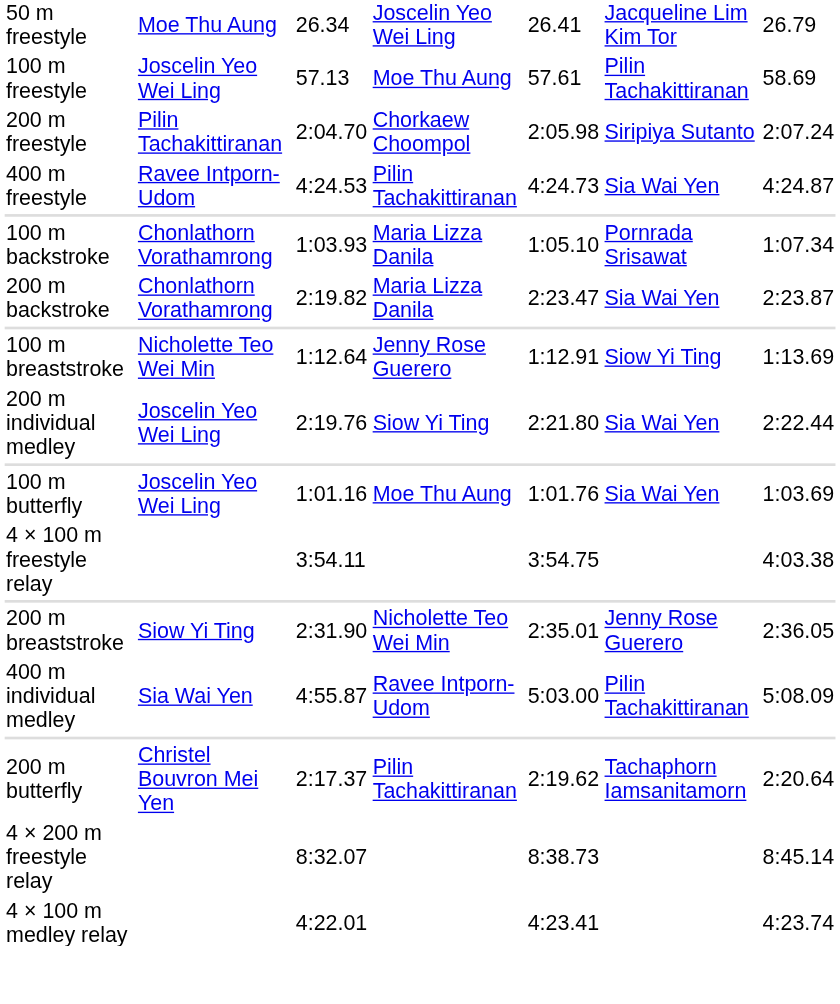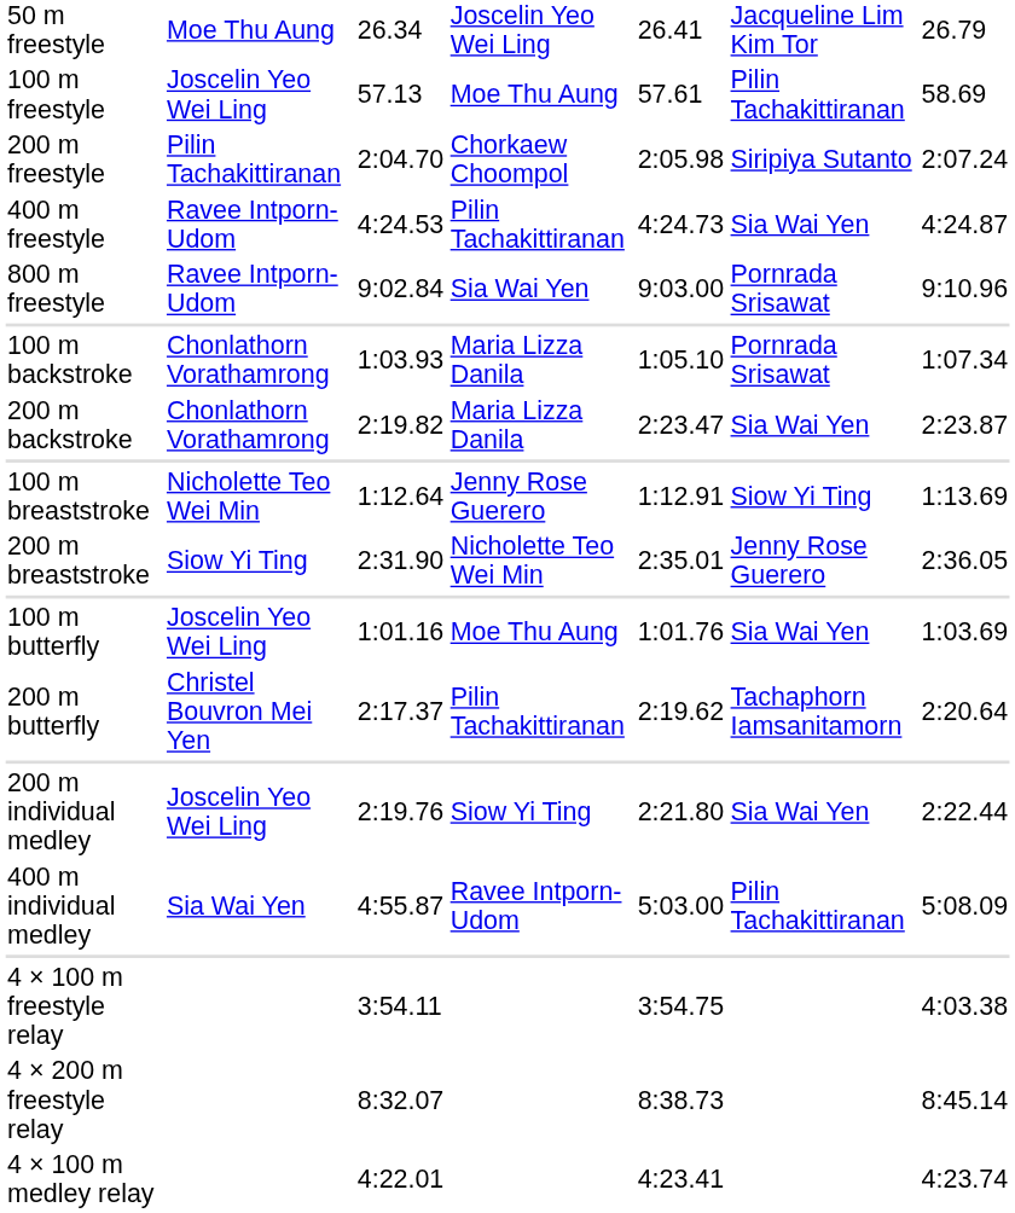 <table>
 <tr>
 <td>50 m freestyle</td>
 <td> <a href='#'>Moe Thu Aung</a></td>
 <td>26.34</td>
 <td> <a href='#'>Joscelin Yeo Wei Ling</a></td>
 <td>26.41</td>
 <td> <a href='#'>Jacqueline Lim Kim Tor</a></td>
 <td>26.79</td>
 </tr>
 <tr>
 <td>100 m freestyle</td>
 <td> <a href='#'>Joscelin Yeo Wei Ling</a></td>
 <td>57.13</td>
 <td> <a href='#'>Moe Thu Aung</a></td>
 <td>57.61</td>
 <td> <a href='#'>Pilin Tachakittiranan</a></td>
 <td>58.69</td>
 </tr>
 <tr>
 <td>200 m freestyle</td>
 <td> <a href='#'>Pilin Tachakittiranan</a></td>
 <td>2:04.70</td>
 <td> <a href='#'>Chorkaew Choompol</a></td>
 <td>2:05.98</td>
 <td> <a href='#'>Siripiya Sutanto</a></td>
 <td>2:07.24</td>
 </tr>
 <tr>
 <td>400 m freestyle</td>
 <td> <a href='#'>Ravee Intporn-Udom</a></td>
 <td>4:24.53</td>
 <td> <a href='#'>Pilin Tachakittiranan</a></td>
 <td>4:24.73</td>
 <td> <a href='#'>Sia Wai Yen</a></td>
 <td>4:24.87</td>
 </tr>
+<tr>
+<td>800 m freestyle</td>
+<td> <a href='#'>Ravee Intporn-Udom</a></td>
+<td>9:02.84</td>
+<td> <a href='#'>Sia Wai Yen</a></td>
+<td>9:03.00</td>
+<td> <a href='#'>Pornrada Srisawat</a></td>
+<td>9:10.96</td>
+</tr>
 <tr bgcolor=#DDDDDD>
 <td colspan=7></td>
 </tr>
 <tr>
 <td>100 m backstroke</td>
 <td> <a href='#'>Chonlathorn Vorathamrong</a></td>
 <td>1:03.93</td>
 <td> <a href='#'>Maria Lizza Danila</a></td>
 <td>1:05.10</td>
 <td> <a href='#'>Pornrada Srisawat</a></td>
 <td>1:07.34</td>
 </tr>
 <tr>
 <td>200 m backstroke</td>
 <td> <a href='#'>Chonlathorn Vorathamrong</a></td>
 <td>2:19.82</td>
 <td> <a href='#'>Maria Lizza Danila</a></td>
 <td>2:23.47</td>
 <td> <a href='#'>Sia Wai Yen</a></td>
 <td>2:23.87</td>
 </tr>
 <tr bgcolor=#DDDDDD>
 <td colspan=7></td>
 </tr>
 <tr>
 <td>100 m breaststroke</td>
 <td> <a href='#'>Nicholette Teo Wei Min</a></td>
 <td>1:12.64</td>
 <td> <a href='#'>Jenny Rose Guerero</a></td>
 <td>1:12.91</td>
 <td> <a href='#'>Siow Yi Ting</a></td>
 <td>1:13.69</td>
 </tr>
 <tr>
-<td>200 m individual medley</td>
-<td> <a href='#'>Joscelin Yeo Wei Ling</a></td>
-<td>2:19.76</td>
+<td>200 m breaststroke</td>
 <td> <a href='#'>Siow Yi Ting</a></td>
-<td>2:21.80</td>
-<td> <a href='#'>Sia Wai Yen</a></td>
-<td>2:22.44</td>
+<td>2:31.90</td>
+<td> <a href='#'>Nicholette Teo Wei Min</a></td>
+<td>2:35.01</td>
+<td> <a href='#'>Jenny Rose Guerero</a></td>
+<td>2:36.05</td>
 </tr>
 <tr bgcolor=#DDDDDD>
 <td colspan=7></td>
 </tr>
 <tr>
 <td>100 m butterfly</td>
 <td> <a href='#'>Joscelin Yeo Wei Ling</a></td>
 <td>1:01.16</td>
 <td> <a href='#'>Moe Thu Aung</a></td>
 <td>1:01.76</td>
 <td> <a href='#'>Sia Wai Yen</a></td>
 <td>1:03.69</td>
 </tr>
 <tr>
-<td>4 × 100 m freestyle relay</td>
-<td></td>
-<td>3:54.11</td>
-<td></td>
-<td>3:54.75</td>
-<td></td>
-<td>4:03.38</td>
+<td>200 m butterfly</td>
+<td> <a href='#'>Christel Bouvron Mei Yen</a></td>
+<td>2:17.37</td>
+<td> <a href='#'>Pilin Tachakittiranan</a></td>
+<td>2:19.62</td>
+<td> <a href='#'>Tachaphorn Iamsanitamorn</a></td>
+<td>2:20.64</td>
 </tr>
 <tr bgcolor=#DDDDDD>
 <td colspan=7></td>
 </tr>
 <tr>
-<td>200 m breaststroke</td>
+<td>200 m individual medley</td>
+<td> <a href='#'>Joscelin Yeo Wei Ling</a></td>
+<td>2:19.76</td>
 <td> <a href='#'>Siow Yi Ting</a></td>
-<td>2:31.90</td>
-<td> <a href='#'>Nicholette Teo Wei Min</a></td>
-<td>2:35.01</td>
-<td> <a href='#'>Jenny Rose Guerero</a></td>
-<td>2:36.05</td>
+<td>2:21.80</td>
+<td> <a href='#'>Sia Wai Yen</a></td>
+<td>2:22.44</td>
 </tr>
 <tr>
 <td>400 m individual medley</td>
 <td> <a href='#'>Sia Wai Yen</a></td>
 <td>4:55.87</td>
 <td> <a href='#'>Ravee Intporn-Udom</a></td>
 <td>5:03.00</td>
 <td> <a href='#'>Pilin Tachakittiranan</a></td>
 <td>5:08.09</td>
 </tr>
 <tr bgcolor=#DDDDDD>
 <td colspan=7></td>
 </tr>
 <tr>
-<td>200 m butterfly</td>
-<td> <a href='#'>Christel Bouvron Mei Yen</a></td>
-<td>2:17.37</td>
-<td> <a href='#'>Pilin Tachakittiranan</a></td>
-<td>2:19.62</td>
-<td> <a href='#'>Tachaphorn Iamsanitamorn</a></td>
-<td>2:20.64</td>
+<td>4 × 100 m freestyle relay</td>
+<td></td>
+<td>3:54.11</td>
+<td></td>
+<td>3:54.75</td>
+<td></td>
+<td>4:03.38</td>
 </tr>
 <tr>
 <td>4 × 200 m freestyle relay</td>
 <td></td>
 <td>8:32.07</td>
 <td></td>
 <td>8:38.73</td>
 <td></td>
 <td>8:45.14</td>
 </tr>
 <tr>
 <td>4 × 100 m medley relay</td>
 <td></td>
 <td>4:22.01</td>
 <td></td>
 <td>4:23.41</td>
 <td></td>
 <td>4:23.74</td>
 </tr>
 </table>
